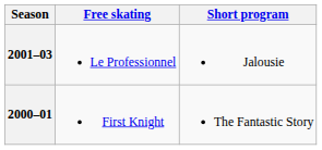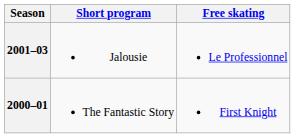 <table class="wikitable" style="text-align:center">
 <tr>
 <th>Season</th>
+<th><a href='#'>Short program</a></th>
 <th><a href='#'>Free skating</a></th>
-<th><a href='#'>Short program</a></th>
 </tr>
 <tr>
 <th>2001–03<br></th>
+<td><br><ul><li>Jalousie <br></li></ul></td>
 <td><br><ul><li><a href='#'>Le Professionnel</a> <br></li></ul></td>
-<td><br><ul><li>Jalousie <br></li></ul></td>
 </tr>
 <tr>
 <th>2000–01<br></th>
+<td><br><ul><li>The Fantastic Story <br></li></ul></td>
 <td><br><ul><li><a href='#'>First Knight</a> <br></li></ul></td>
-<td><br><ul><li>The Fantastic Story <br></li></ul></td>
 </tr>
 </table>
